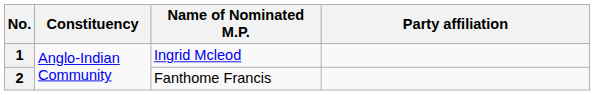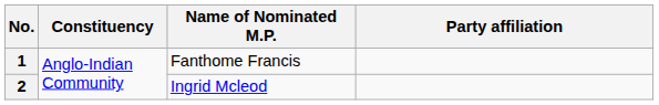 <table class="wikitable">
 <tr style="background:#ccc; text-align:center;">
 <th>No.</th>
 <th style="width:120px">Constituency</th>
 <th style="width:180px">Name of Nominated M.P.</th>
 <th colspan="2" style="width:18em">Party affiliation</th>
 </tr>
 <tr>
 <th>1</th>
 <td rowspan="2"><a href='#'>Anglo-Indian Community</a></td>
-<td><a href='#'>Ingrid Mcleod</a></td>
+<td>Fanthome Francis</td>
 <td></td>
 </tr>
 <tr>
 <th>2</th>
-<td>Fanthome Francis</td>
+<td><a href='#'>Ingrid Mcleod</a></td>
 </tr>
 </table>
